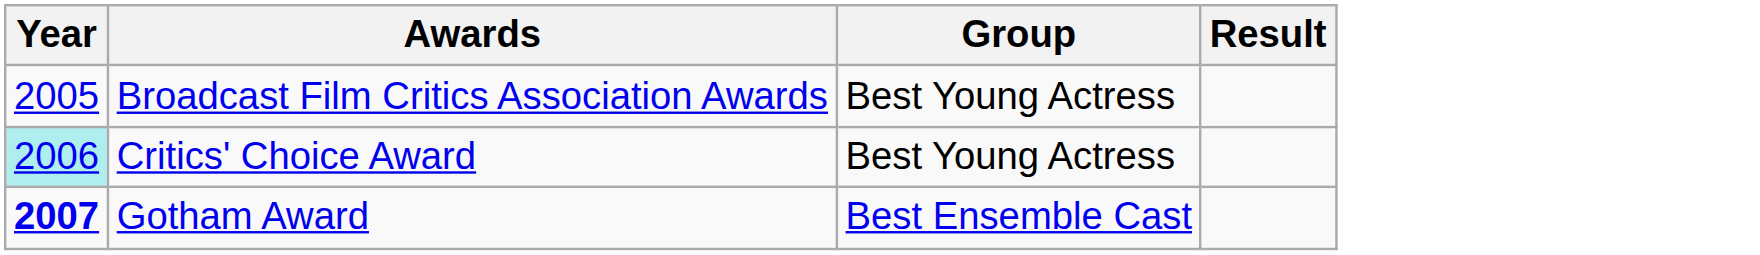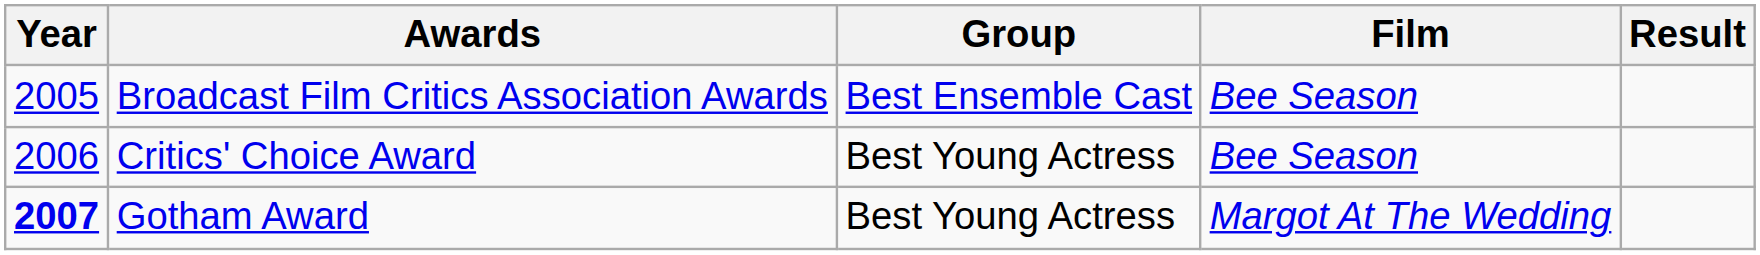 <table class="wikitable">
 <tr>
 <th>Year</th>
 <th>Awards</th>
 <th>Group</th>
+<th>Film</th>
 <th>Result</th>
 </tr>
 <tr>
 <td><a href='#'>2005</a></td>
 <td><a href='#'>Broadcast Film Critics Association Awards</a></td>
-<td>Best Young Actress</td>
+<td><a href='#'>Best Ensemble Cast</a></td>
+<td><em><a href='#'>Bee Season</a></em></td>
 <td></td>
 </tr>
 <tr>
-<td style="background: paleturquoise;"><a href='#'>2006</a></td>
+<td><a href='#'>2006</a></td>
 <td><a href='#'>Critics' Choice Award</a></td>
 <td>Best Young Actress</td>
+<td><em><a href='#'>Bee Season</a></em></td>
 <td></td>
 </tr>
 <tr>
 <td><strong><a href='#'>2007</a></strong></td>
 <td><a href='#'>Gotham Award</a></td>
-<td><a href='#'>Best Ensemble Cast</a></td>
+<td>Best Young Actress</td>
+<td><em><a href='#'>Margot At The Wedding</a></em></td>
 <td></td>
 </tr>
 </table>
